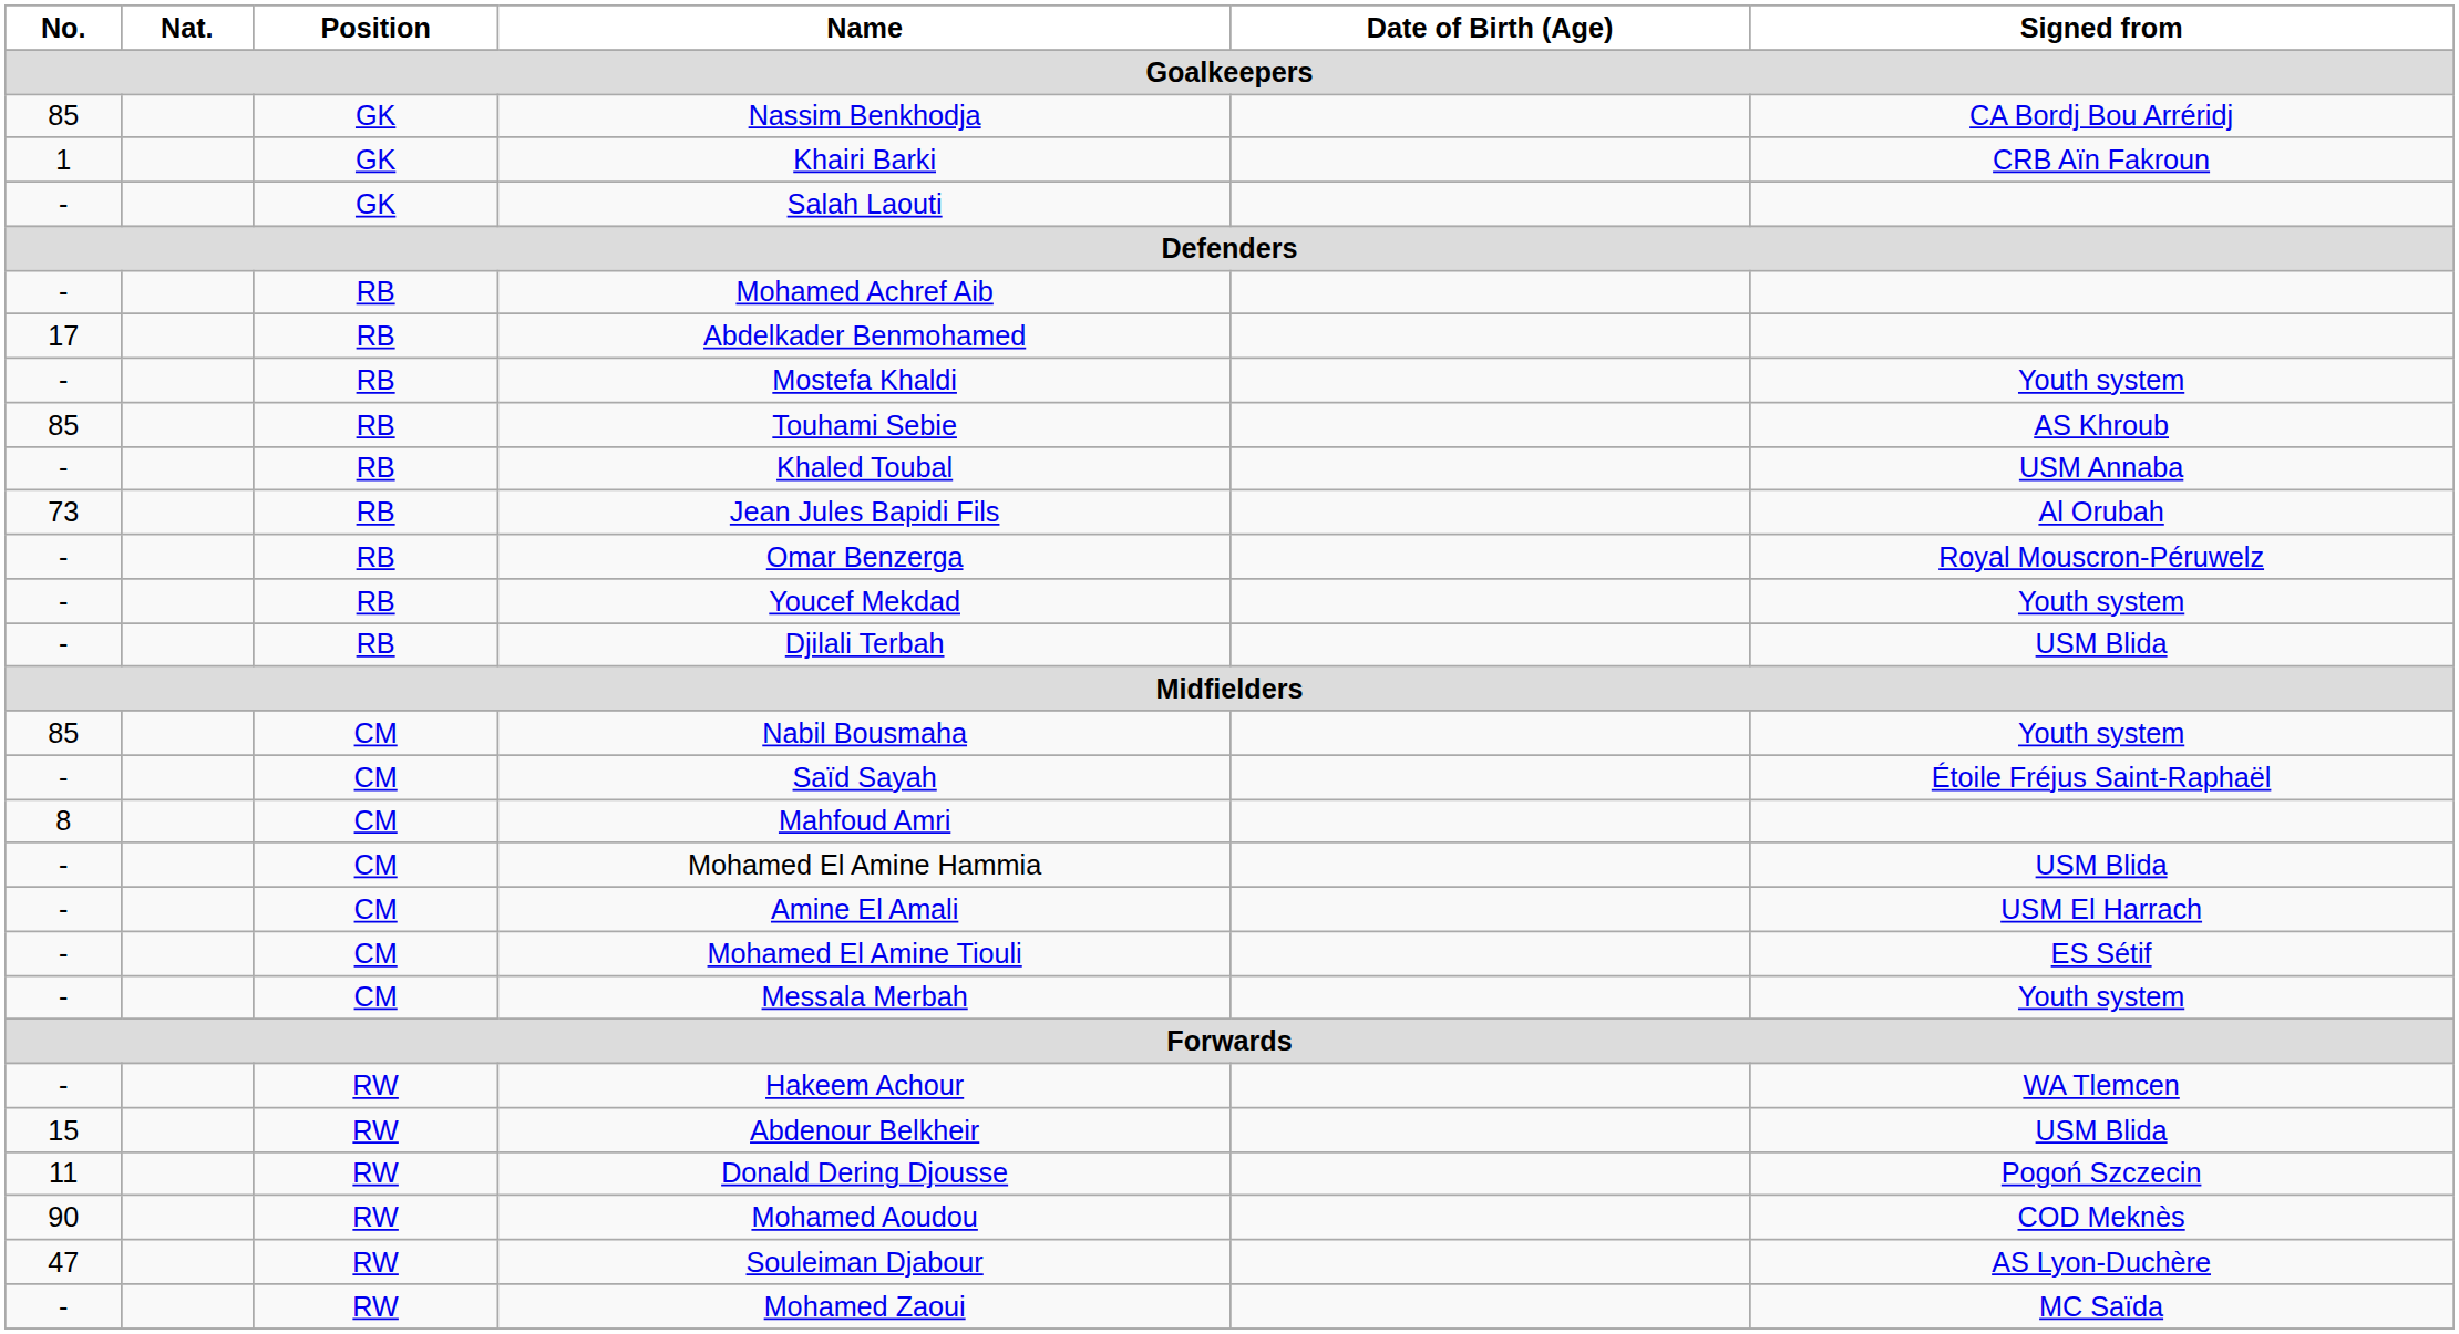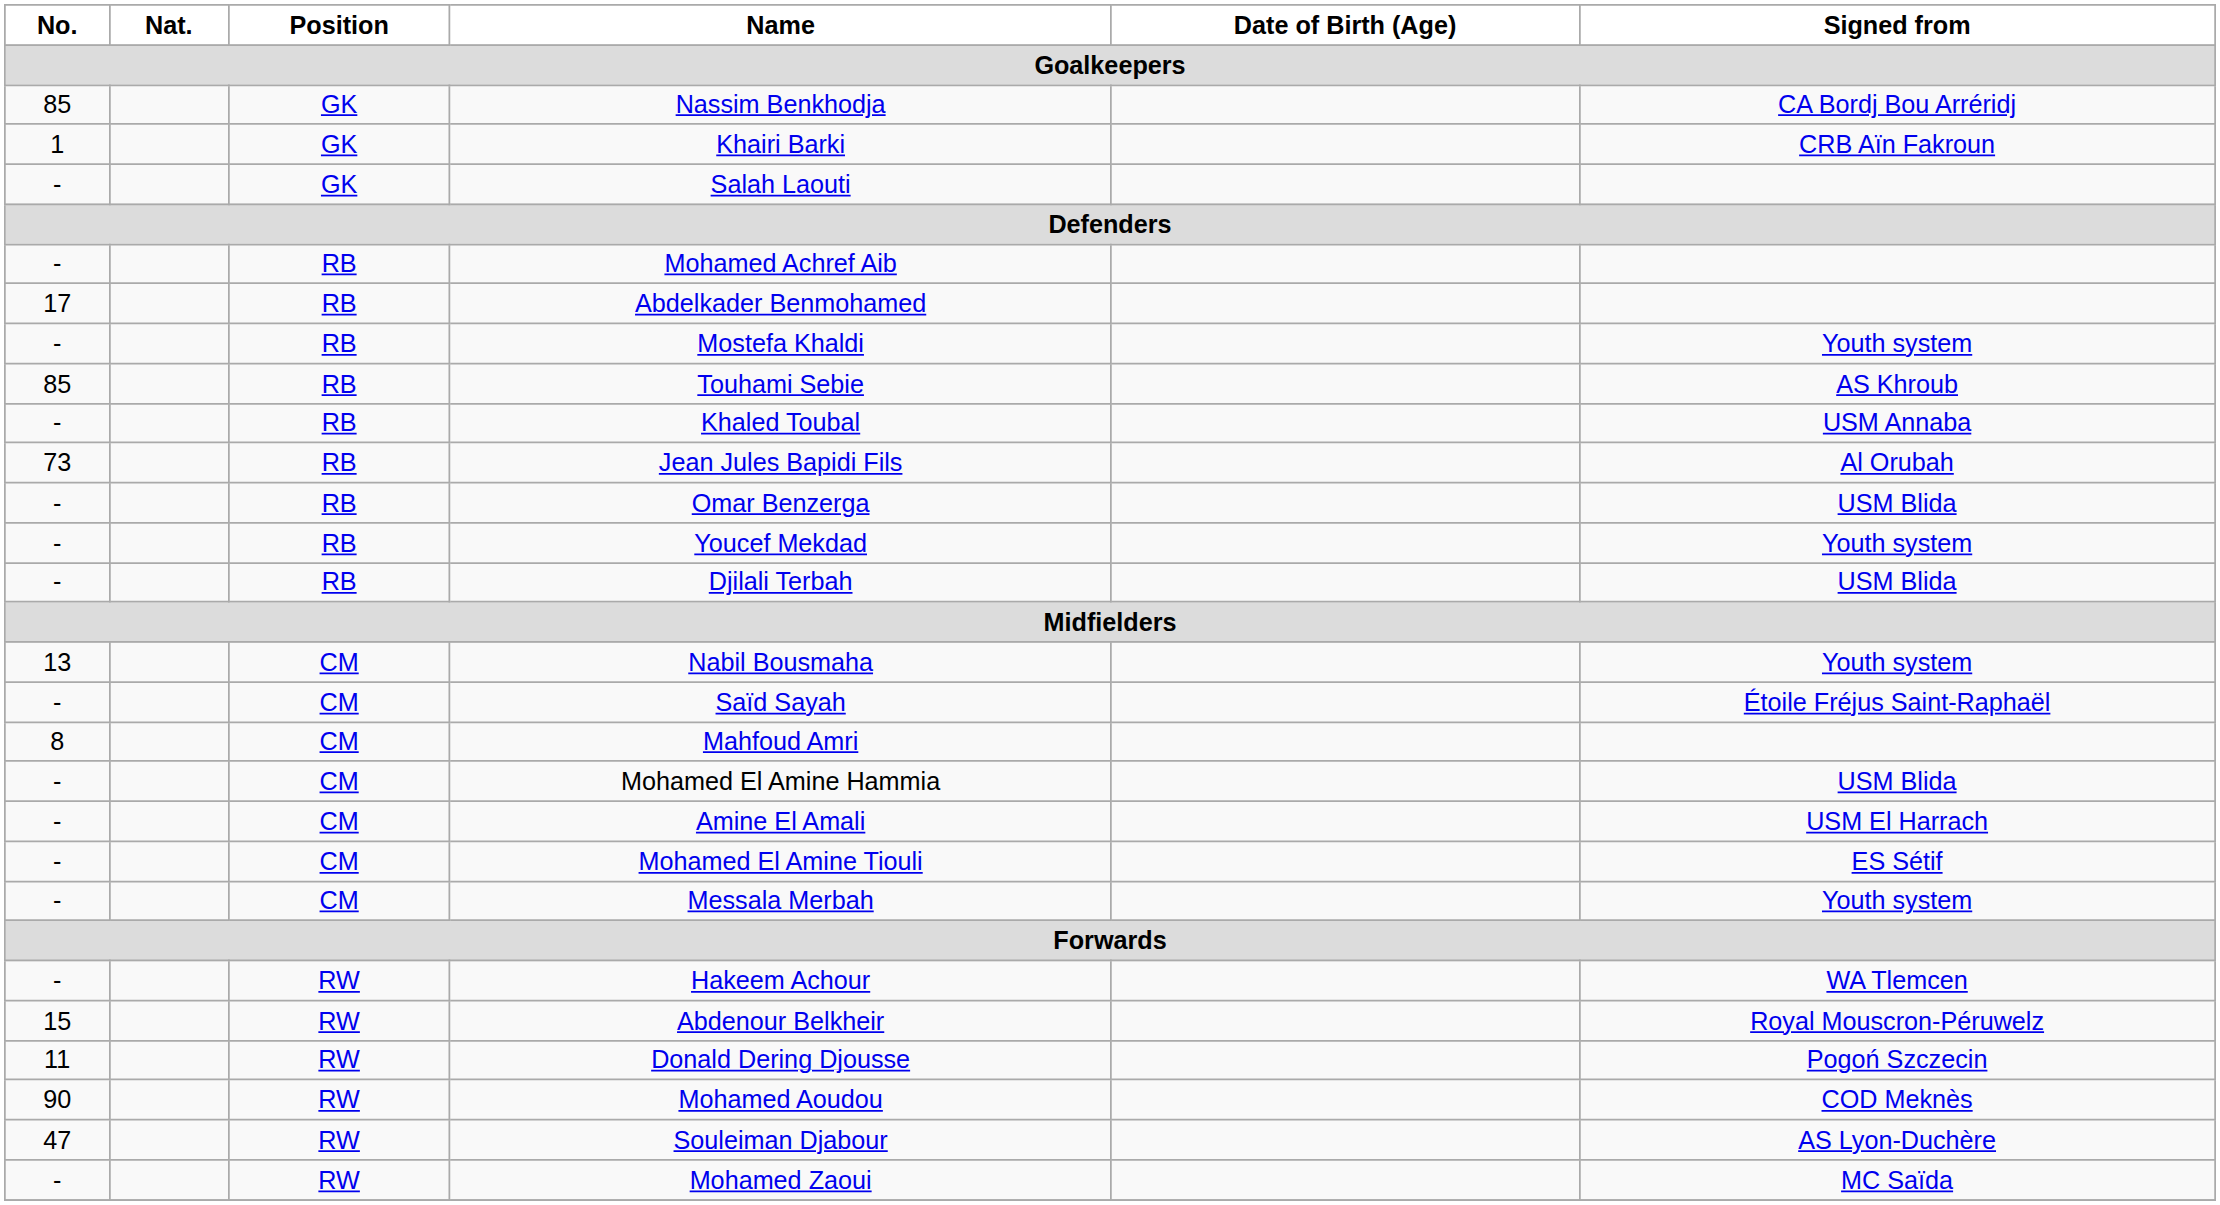 <table class="wikitable" style="text-align:center; font-size:90%; width:100%">
 <tr>
 <th style="background:white; color:black; text-align:center;">No.</th>
 <th style="background:white; color:black; text-align:center;">Nat.</th>
 <th style="background:white; color:black; text-align:center;">Position</th>
 <th style="background:white; color:black; text-align:center;">Name</th>
 <th style="background:white; color:black; text-align:center;">Date of Birth (Age)</th>
 <th style="background:white; color:black; text-align:center;">Signed from</th>
 </tr>
 <tr>
 <th colspan=10 style="background:#DCDCDC; text-align:center;">Goalkeepers</th>
 </tr>
 <tr>
 <td>85</td>
 <td></td>
 <td><a href='#'>GK</a></td>
 <td><a href='#'>Nassim Benkhodja</a></td>
 <td></td>
 <td> <a href='#'>CA Bordj Bou Arréridj</a></td>
 </tr>
 <tr>
 <td>1</td>
 <td></td>
 <td><a href='#'>GK</a></td>
 <td><a href='#'>Khairi Barki</a></td>
 <td></td>
 <td> <a href='#'>CRB Aïn Fakroun</a></td>
 </tr>
 <tr>
 <td>-</td>
 <td></td>
 <td><a href='#'>GK</a></td>
 <td><a href='#'>Salah Laouti</a></td>
 <td></td>
 <td></td>
 </tr>
 <tr>
 <th colspan=10 style="background:#DCDCDC; text-align:center;">Defenders</th>
 </tr>
 <tr>
 <td>-</td>
 <td></td>
 <td><a href='#'>RB</a></td>
 <td><a href='#'>Mohamed Achref Aib</a></td>
 <td></td>
 <td></td>
 </tr>
 <tr>
 <td>17</td>
 <td></td>
 <td><a href='#'>RB</a></td>
 <td><a href='#'>Abdelkader Benmohamed</a></td>
 <td></td>
 <td></td>
 </tr>
 <tr>
 <td>-</td>
 <td></td>
 <td><a href='#'>RB</a></td>
 <td><a href='#'>Mostefa Khaldi</a></td>
 <td></td>
 <td><a href='#'>Youth system</a></td>
 </tr>
 <tr>
 <td>85</td>
 <td></td>
 <td><a href='#'>RB</a></td>
 <td><a href='#'>Touhami Sebie</a></td>
 <td></td>
 <td> <a href='#'>AS Khroub</a></td>
 </tr>
 <tr>
 <td>-</td>
 <td></td>
 <td><a href='#'>RB</a></td>
 <td><a href='#'>Khaled Toubal</a></td>
 <td></td>
 <td> <a href='#'>USM Annaba</a></td>
 </tr>
 <tr>
 <td>73</td>
 <td></td>
 <td><a href='#'>RB</a></td>
 <td><a href='#'>Jean Jules Bapidi Fils</a></td>
 <td></td>
 <td> <a href='#'>Al Orubah</a></td>
 </tr>
 <tr>
 <td>-</td>
 <td></td>
 <td><a href='#'>RB</a></td>
 <td><a href='#'>Omar Benzerga</a></td>
 <td></td>
-<td> <a href='#'>Royal Mouscron-Péruwelz</a></td>
+<td> <a href='#'>USM Blida</a></td>
 </tr>
 <tr>
 <td>-</td>
 <td></td>
 <td><a href='#'>RB</a></td>
 <td><a href='#'>Youcef Mekdad</a></td>
 <td></td>
 <td><a href='#'>Youth system</a></td>
 </tr>
 <tr>
 <td>-</td>
 <td></td>
 <td><a href='#'>RB</a></td>
 <td><a href='#'>Djilali Terbah</a></td>
 <td></td>
 <td> <a href='#'>USM Blida</a></td>
 </tr>
 <tr>
 <th colspan=10 style="background:#DCDCDC; text-align:center;">Midfielders</th>
 </tr>
 <tr>
-<td>85</td>
+<td>13</td>
 <td></td>
 <td><a href='#'>CM</a></td>
 <td><a href='#'>Nabil Bousmaha</a></td>
 <td></td>
 <td><a href='#'>Youth system</a></td>
 </tr>
 <tr>
 <td>-</td>
 <td></td>
 <td><a href='#'>CM</a></td>
 <td><a href='#'>Saïd Sayah</a></td>
 <td></td>
 <td> <a href='#'>Étoile Fréjus Saint-Raphaël</a></td>
 </tr>
 <tr>
 <td>8</td>
 <td></td>
 <td><a href='#'>CM</a></td>
 <td><a href='#'>Mahfoud Amri</a></td>
 <td></td>
 <td></td>
 </tr>
 <tr>
 <td>-</td>
 <td></td>
 <td><a href='#'>CM</a></td>
 <td>Mohamed El Amine Hammia</td>
 <td></td>
 <td> <a href='#'>USM Blida</a></td>
 </tr>
 <tr>
 <td>-</td>
 <td></td>
 <td><a href='#'>CM</a></td>
 <td><a href='#'>Amine El Amali</a></td>
 <td></td>
 <td> <a href='#'>USM El Harrach</a></td>
 </tr>
 <tr>
 <td>-</td>
 <td></td>
 <td><a href='#'>CM</a></td>
 <td><a href='#'>Mohamed El Amine Tiouli</a></td>
 <td></td>
 <td> <a href='#'>ES Sétif</a></td>
 </tr>
 <tr>
 <td>-</td>
 <td></td>
 <td><a href='#'>CM</a></td>
 <td><a href='#'>Messala Merbah</a></td>
 <td></td>
 <td><a href='#'>Youth system</a></td>
 </tr>
 <tr>
 <th colspan=10 style="background:#DCDCDC; text-align:center;">Forwards</th>
 </tr>
 <tr>
 <td>-</td>
 <td> </td>
 <td><a href='#'>RW</a></td>
 <td><a href='#'>Hakeem Achour</a></td>
 <td></td>
 <td> <a href='#'>WA Tlemcen</a></td>
 </tr>
 <tr>
 <td>15</td>
 <td></td>
 <td><a href='#'>RW</a></td>
 <td><a href='#'>Abdenour Belkheir</a></td>
 <td></td>
-<td> <a href='#'>USM Blida</a></td>
+<td> <a href='#'>Royal Mouscron-Péruwelz</a></td>
 </tr>
 <tr>
 <td>11</td>
 <td></td>
 <td><a href='#'>RW</a></td>
 <td><a href='#'>Donald Dering Djousse</a></td>
 <td></td>
 <td> <a href='#'>Pogoń Szczecin</a></td>
 </tr>
 <tr>
 <td>90</td>
 <td></td>
 <td><a href='#'>RW</a></td>
 <td><a href='#'>Mohamed Aoudou</a></td>
 <td></td>
 <td> <a href='#'>COD Meknès</a></td>
 </tr>
 <tr>
 <td>47</td>
 <td></td>
 <td><a href='#'>RW</a></td>
 <td><a href='#'>Souleiman Djabour</a></td>
 <td></td>
 <td> <a href='#'>AS Lyon-Duchère</a></td>
 </tr>
 <tr>
 <td>-</td>
 <td></td>
 <td><a href='#'>RW</a></td>
 <td><a href='#'>Mohamed Zaoui</a></td>
 <td></td>
 <td> <a href='#'>MC Saïda</a></td>
 </tr>
 <tr>
 </tr>
 </table>
